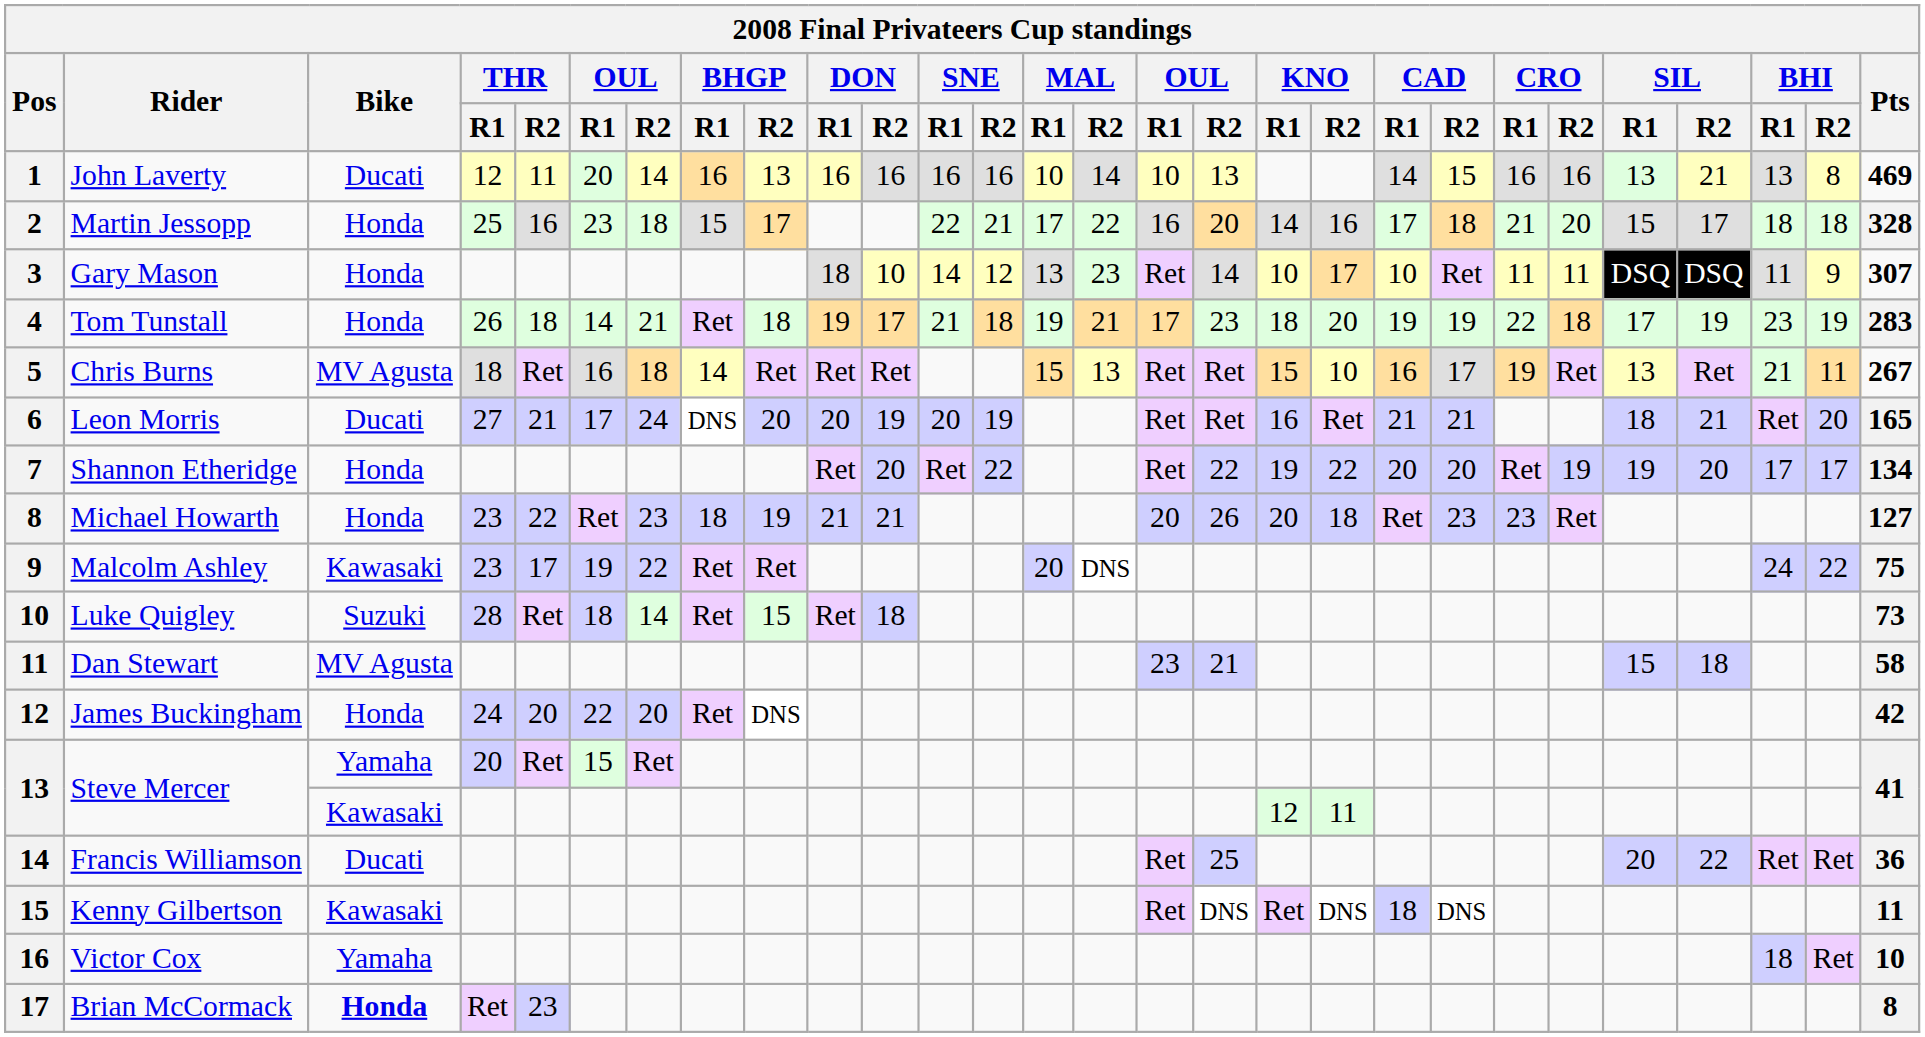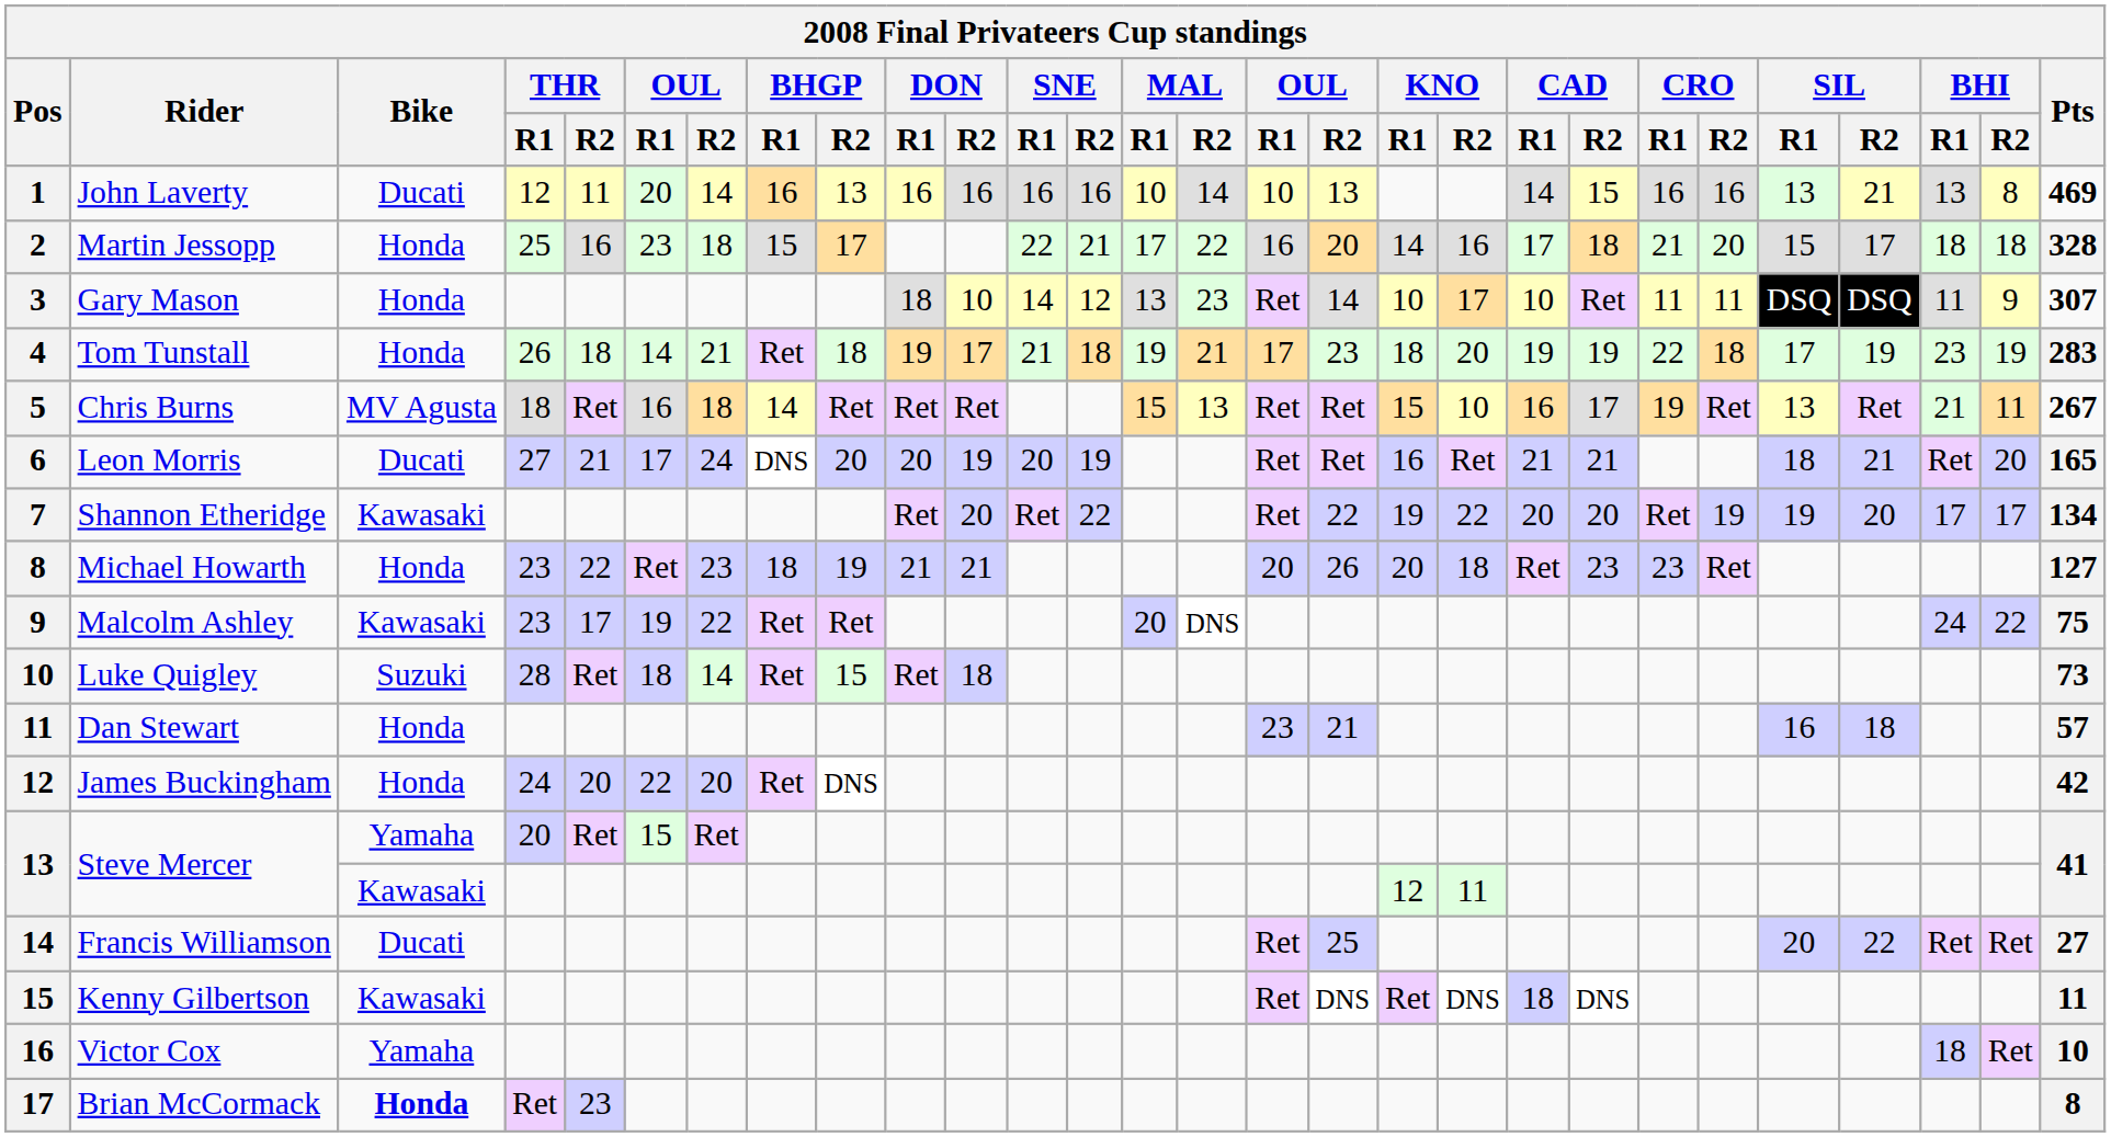 <table class="wikitable" style="font-size: 85%; text-align: center;">
 <tr>
 <th colspan=34>2008 Final Privateers Cup standings </th>
 </tr>
 <tr valign="top"|- valign="top">
 <th style="vertical-align:middle;" rowspan="2">Pos</th>
 <th style="vertical-align:middle;" rowspan="2">Rider</th>
 <th style="vertical-align:middle;" rowspan="2">Bike</th>
 <th colspan=2><a href='#'>THR</a><br></th>
 <th colspan=2><a href='#'>OUL</a><br></th>
 <th colspan=2><a href='#'>BHGP</a><br></th>
 <th colspan=2><a href='#'>DON</a><br></th>
 <th colspan=2><a href='#'>SNE</a><br></th>
 <th colspan=2><a href='#'>MAL</a><br></th>
 <th colspan=2><a href='#'>OUL</a><br></th>
 <th colspan=2><a href='#'>KNO</a><br></th>
 <th colspan=2><a href='#'>CAD</a><br></th>
 <th colspan=2><a href='#'>CRO</a><br></th>
 <th colspan=2><a href='#'>SIL</a><br></th>
 <th colspan=2><a href='#'>BHI</a><br></th>
 <th style="vertical-align:middle;" rowspan="2">Pts</th>
 </tr>
 <tr>
 <th>R1</th>
 <th>R2</th>
 <th>R1</th>
 <th>R2</th>
 <th>R1</th>
 <th>R2</th>
 <th>R1</th>
 <th>R2</th>
 <th>R1</th>
 <th>R2</th>
 <th>R1</th>
 <th>R2</th>
 <th>R1</th>
 <th>R2</th>
 <th>R1</th>
 <th>R2</th>
 <th>R1</th>
 <th>R2</th>
 <th>R1</th>
 <th>R2</th>
 <th>R1</th>
 <th>R2</th>
 <th>R1</th>
 <th>R2</th>
 </tr>
 <tr>
 <th>1</th>
 <td align="left"> <a href='#'>John Laverty</a></td>
 <td><a href='#'>Ducati</a></td>
 <td style="background:#ffffbf;">12</td>
 <td style="background:#ffffbf;">11</td>
 <td style="background:#dfffdf;">20</td>
 <td style="background:#ffffbf;">14</td>
 <td style="background:#ffdf9f;">16</td>
 <td style="background:#ffffbf;">13</td>
 <td style="background:#ffffbf;">16</td>
 <td style="background:#dfdfdf;">16</td>
 <td style="background:#dfdfdf;">16</td>
 <td style="background:#dfdfdf;">16</td>
 <td style="background:#ffffbf;">10</td>
 <td style="background:#dfdfdf;">14</td>
 <td style="background:#ffffbf;">10</td>
 <td style="background:#ffffbf;">13</td>
 <td></td>
 <td></td>
 <td style="background:#dfdfdf;">14</td>
 <td style="background:#ffffbf;">15</td>
 <td style="background:#dfdfdf;">16</td>
 <td style="background:#dfdfdf;">16</td>
 <td style="background:#dfffdf;">13</td>
 <td style="background:#ffffbf;">21</td>
 <td style="background:#dfdfdf;">13</td>
 <td style="background:#ffffbf;">8</td>
 <td><strong>469</strong></td>
 </tr>
 <tr>
 <th>2</th>
 <td align="left"> <a href='#'>Martin Jessopp</a></td>
 <td><a href='#'>Honda</a></td>
 <td style="background:#dfffdf;">25</td>
 <td style="background:#dfdfdf;">16</td>
 <td style="background:#dfffdf;">23</td>
 <td style="background:#dfffdf;">18</td>
 <td style="background:#dfdfdf;">15</td>
 <td style="background:#ffdf9f;">17</td>
 <td></td>
 <td></td>
 <td style="background:#dfffdf;">22</td>
 <td style="background:#dfffdf;">21</td>
 <td style="background:#dfffdf;">17</td>
 <td style="background:#dfffdf;">22</td>
 <td style="background:#dfdfdf;">16</td>
 <td style="background:#ffdf9f;">20</td>
 <td style="background:#dfdfdf;">14</td>
 <td style="background:#dfdfdf;">16</td>
 <td style="background:#dfffdf;">17</td>
 <td style="background:#ffdf9f;">18</td>
 <td style="background:#dfffdf;">21</td>
 <td style="background:#dfffdf;">20</td>
 <td style="background:#dfdfdf;">15</td>
 <td style="background:#dfdfdf;">17</td>
 <td style="background:#dfffdf;">18</td>
 <td style="background:#dfffdf;">18</td>
 <th><strong>328</strong></th>
 </tr>
 <tr>
 <th>3</th>
 <td align="left"> <a href='#'>Gary Mason</a></td>
 <td><a href='#'>Honda</a></td>
 <td></td>
 <td></td>
 <td></td>
 <td></td>
 <td></td>
 <td></td>
 <td style="background:#dfdfdf;">18</td>
 <td style="background:#ffffbf;">10</td>
 <td style="background:#ffffbf;">14</td>
 <td style="background:#ffffbf;">12</td>
 <td style="background:#dfdfdf;">13</td>
 <td style="background:#dfffdf;">23</td>
 <td style="background:#efcfff;">Ret</td>
 <td style="background:#dfdfdf;">14</td>
 <td style="background:#ffffbf;">10</td>
 <td style="background:#ffdf9f;">17</td>
 <td style="background:#ffffbf;">10</td>
 <td style="background:#efcfff;">Ret</td>
 <td style="background:#ffffbf;">11</td>
 <td style="background:#ffffbf;">11</td>
 <td style="background:#000; color:#fff;">DSQ</td>
 <td style="background:#000; color:#fff;">DSQ</td>
 <td style="background:#dfdfdf;">11</td>
 <td style="background:#ffffbf;">9</td>
 <td><strong>307</strong></td>
 </tr>
 <tr>
 <th>4</th>
 <td align="left"> <a href='#'>Tom Tunstall</a></td>
 <td><a href='#'>Honda</a></td>
 <td style="background:#dfffdf;">26</td>
 <td style="background:#dfffdf;">18</td>
 <td style="background:#dfffdf;">14</td>
 <td style="background:#dfffdf;">21</td>
 <td style="background:#efcfff;">Ret</td>
 <td style="background:#dfffdf;">18</td>
 <td style="background:#ffdf9f;">19</td>
 <td style="background:#ffdf9f;">17</td>
 <td style="background:#dfffdf;">21</td>
 <td style="background:#ffdf9f;">18</td>
 <td style="background:#dfffdf;">19</td>
 <td style="background:#ffdf9f;">21</td>
 <td style="background:#ffdf9f;">17</td>
 <td style="background:#dfffdf;">23</td>
 <td style="background:#dfffdf;">18</td>
 <td style="background:#dfffdf;">20</td>
 <td style="background:#dfffdf;">19</td>
 <td style="background:#dfffdf;">19</td>
 <td style="background:#dfffdf;">22</td>
 <td style="background:#ffdf9f;">18</td>
 <td style="background:#dfffdf;">17</td>
 <td style="background:#dfffdf;">19</td>
 <td style="background:#dfffdf;">23</td>
 <td style="background:#dfffdf;">19</td>
 <th><strong>283</strong></th>
 </tr>
 <tr>
 <th>5</th>
 <td align="left"> <a href='#'>Chris Burns</a></td>
 <td><a href='#'>MV Agusta</a></td>
 <td style="background:#dfdfdf;">18</td>
 <td style="background:#efcfff;">Ret</td>
 <td style="background:#dfdfdf;">16</td>
 <td style="background:#ffdf9f;">18</td>
 <td style="background:#ffffbf;">14</td>
 <td style="background:#efcfff;">Ret</td>
 <td style="background:#efcfff;">Ret</td>
 <td style="background:#efcfff;">Ret</td>
 <td></td>
 <td></td>
 <td style="background:#ffdf9f;">15</td>
 <td style="background:#ffffbf;">13</td>
 <td style="background:#efcfff;">Ret</td>
 <td style="background:#efcfff;">Ret</td>
 <td style="background:#ffdf9f;">15</td>
 <td style="background:#ffffbf;">10</td>
 <td style="background:#ffdf9f;">16</td>
 <td style="background:#dfdfdf;">17</td>
 <td style="background:#ffdf9f;">19</td>
 <td style="background:#efcfff;">Ret</td>
 <td style="background:#ffffbf;">13</td>
 <td style="background:#efcfff;">Ret</td>
 <td style="background:#dfffdf;">21</td>
 <td style="background:#ffdf9f;">11</td>
 <td><strong>267</strong></td>
 </tr>
 <tr>
 <th>6</th>
 <td align="left"> <a href='#'>Leon Morris</a></td>
 <td><a href='#'>Ducati</a></td>
 <td style="background:#cfcfff;">27</td>
 <td style="background:#cfcfff;">21</td>
 <td style="background:#cfcfff;">17</td>
 <td style="background:#cfcfff;">24</td>
 <td style="background:#fff;"><small>DNS</small></td>
 <td style="background:#cfcfff;">20</td>
 <td style="background:#cfcfff;">20</td>
 <td style="background:#cfcfff;">19</td>
 <td style="background:#cfcfff;">20</td>
 <td style="background:#cfcfff;">19</td>
 <td></td>
 <td></td>
 <td style="background:#efcfff;">Ret</td>
 <td style="background:#efcfff;">Ret</td>
 <td style="background:#cfcfff;">16</td>
 <td style="background:#efcfff;">Ret</td>
 <td style="background:#cfcfff;">21</td>
 <td style="background:#cfcfff;">21</td>
 <td></td>
 <td></td>
 <td style="background:#cfcfff;">18</td>
 <td style="background:#cfcfff;">21</td>
 <td style="background:#efcfff;">Ret</td>
 <td style="background:#cfcfff;">20</td>
 <th><strong>165</strong></th>
 </tr>
 <tr>
 <th>7</th>
 <td align="left"> <a href='#'>Shannon Etheridge</a></td>
-<td><a href='#'>Honda</a></td>
+<td><a href='#'>Kawasaki</a></td>
 <td></td>
 <td></td>
 <td></td>
 <td></td>
 <td></td>
 <td></td>
 <td style="background:#efcfff;">Ret</td>
 <td style="background:#cfcfff;">20</td>
 <td style="background:#efcfff;">Ret</td>
 <td style="background:#cfcfff;">22</td>
 <td></td>
 <td></td>
 <td style="background:#efcfff;">Ret</td>
 <td style="background:#cfcfff;">22</td>
 <td style="background:#cfcfff;">19</td>
 <td style="background:#cfcfff;">22</td>
 <td style="background:#cfcfff;">20</td>
 <td style="background:#cfcfff;">20</td>
 <td style="background:#efcfff;">Ret</td>
 <td style="background:#cfcfff;">19</td>
 <td style="background:#cfcfff;">19</td>
 <td style="background:#cfcfff;">20</td>
 <td style="background:#cfcfff;">17</td>
 <td style="background:#cfcfff;">17</td>
 <th><strong>134</strong></th>
 </tr>
 <tr>
 <th>8</th>
 <td align="left"> <a href='#'>Michael Howarth</a></td>
 <td><a href='#'>Honda</a></td>
 <td style="background:#cfcfff;">23</td>
 <td style="background:#cfcfff;">22</td>
 <td style="background:#efcfff;">Ret</td>
 <td style="background:#cfcfff;">23</td>
 <td style="background:#cfcfff;">18</td>
 <td style="background:#cfcfff;">19</td>
 <td style="background:#cfcfff;">21</td>
 <td style="background:#cfcfff;">21</td>
 <td></td>
 <td></td>
 <td></td>
 <td></td>
 <td style="background:#cfcfff;">20</td>
 <td style="background:#cfcfff;">26</td>
 <td style="background:#cfcfff;">20</td>
 <td style="background:#cfcfff;">18</td>
 <td style="background:#efcfff;">Ret</td>
 <td style="background:#cfcfff;">23</td>
 <td style="background:#cfcfff;">23</td>
 <td style="background:#efcfff;">Ret</td>
 <td></td>
 <td></td>
 <td></td>
 <td></td>
 <th><strong>127</strong></th>
 </tr>
 <tr>
 <th>9</th>
 <td align="left"> <a href='#'>Malcolm Ashley</a></td>
 <td><a href='#'>Kawasaki</a></td>
 <td style="background:#cfcfff;">23</td>
 <td style="background:#cfcfff;">17</td>
 <td style="background:#cfcfff;">19</td>
 <td style="background:#cfcfff;">22</td>
 <td style="background:#efcfff;">Ret</td>
 <td style="background:#efcfff;">Ret</td>
 <td></td>
 <td></td>
 <td></td>
 <td></td>
 <td style="background:#cfcfff;">20</td>
 <td style="background:#fff;"><small>DNS</small></td>
 <td></td>
 <td></td>
 <td></td>
 <td></td>
 <td></td>
 <td></td>
 <td></td>
 <td></td>
 <td></td>
 <td></td>
 <td style="background:#cfcfff;">24</td>
 <td style="background:#cfcfff;">22</td>
 <th><strong>75</strong></th>
 </tr>
 <tr>
 <th>10</th>
 <td align="left"> <a href='#'>Luke Quigley</a></td>
 <td><a href='#'>Suzuki</a></td>
 <td style="background:#cfcfff;">28</td>
 <td style="background:#efcfff;">Ret</td>
 <td style="background:#cfcfff;">18</td>
 <td style="background:#dfffdf;">14</td>
 <td style="background:#efcfff;">Ret</td>
 <td style="background:#dfffdf;">15</td>
 <td style="background:#efcfff;">Ret</td>
 <td style="background:#cfcfff;">18</td>
 <td></td>
 <td></td>
 <td></td>
 <td></td>
 <td></td>
 <td></td>
 <td></td>
 <td></td>
 <td></td>
 <td></td>
 <td></td>
 <td></td>
 <td></td>
 <td></td>
 <td></td>
 <td></td>
 <th><strong>73</strong></th>
 </tr>
 <tr>
 <th>11</th>
 <td align="left"> <a href='#'>Dan Stewart</a></td>
-<td><a href='#'>MV Agusta</a></td>
+<td><a href='#'>Honda</a></td>
 <td></td>
 <td></td>
 <td></td>
 <td></td>
 <td></td>
 <td></td>
 <td></td>
 <td></td>
 <td></td>
 <td></td>
 <td></td>
 <td></td>
 <td style="background:#cfcfff;">23</td>
 <td style="background:#cfcfff;">21</td>
 <td></td>
 <td></td>
 <td></td>
 <td></td>
 <td></td>
 <td></td>
-<td style="background:#cfcfff;">15</td>
+<td style="background:#cfcfff;">16</td>
 <td style="background:#cfcfff;">18</td>
 <td></td>
 <td></td>
-<th><strong>58</strong></th>
+<th><strong>57</strong></th>
 </tr>
 <tr>
 <th>12</th>
 <td align="left"> <a href='#'>James Buckingham</a></td>
 <td><a href='#'>Honda</a></td>
 <td style="background:#cfcfff;">24</td>
 <td style="background:#cfcfff;">20</td>
 <td style="background:#cfcfff;">22</td>
 <td style="background:#cfcfff;">20</td>
 <td style="background:#efcfff;">Ret</td>
 <td style="background:#fff;"><small>DNS</small></td>
 <td></td>
 <td></td>
 <td></td>
 <td></td>
 <td></td>
 <td></td>
 <td></td>
 <td></td>
 <td></td>
 <td></td>
 <td></td>
 <td></td>
 <td></td>
 <td></td>
 <td></td>
 <td></td>
 <td></td>
 <td></td>
 <th><strong>42</strong></th>
 </tr>
 <tr>
 <th rowspan=2>13</th>
 <td style="text-align:left;" rowspan="2"> <a href='#'>Steve Mercer</a></td>
 <td><a href='#'>Yamaha</a></td>
 <td style="background:#cfcfff;">20</td>
 <td style="background:#efcfff;">Ret</td>
 <td style="background:#dfffdf;">15</td>
 <td style="background:#efcfff;">Ret</td>
 <td></td>
 <td></td>
 <td></td>
 <td></td>
 <td></td>
 <td></td>
 <td></td>
 <td></td>
 <td></td>
 <td></td>
 <td></td>
 <td></td>
 <td></td>
 <td></td>
 <td></td>
 <td></td>
 <td></td>
 <td></td>
 <td></td>
 <td></td>
 <th rowspan=2>41</th>
 </tr>
 <tr>
 <td><a href='#'>Kawasaki</a></td>
 <td></td>
 <td></td>
 <td></td>
 <td></td>
 <td></td>
 <td></td>
 <td></td>
 <td></td>
 <td></td>
 <td></td>
 <td></td>
 <td></td>
 <td></td>
 <td></td>
 <td style="background:#dfffdf;">12</td>
 <td style="background:#dfffdf;">11</td>
 <td></td>
 <td></td>
 <td></td>
 <td></td>
 <td></td>
 <td></td>
 <td></td>
 </tr>
 <tr>
 <th>14</th>
 <td align="left"> <a href='#'>Francis Williamson</a></td>
 <td><a href='#'>Ducati</a></td>
 <td></td>
 <td></td>
 <td></td>
 <td></td>
 <td></td>
 <td></td>
 <td></td>
 <td></td>
 <td></td>
 <td></td>
 <td></td>
 <td></td>
 <td style="background:#efcfff;">Ret</td>
 <td style="background:#cfcfff;">25</td>
 <td></td>
 <td></td>
 <td></td>
 <td></td>
 <td></td>
 <td></td>
 <td style="background:#cfcfff;">20</td>
 <td style="background:#cfcfff;">22</td>
 <td style="background:#efcfff;">Ret</td>
 <td style="background:#efcfff;">Ret</td>
-<th><strong>36</strong></th>
+<th><strong>27</strong></th>
 </tr>
 <tr>
 <th>15</th>
 <td align="left"> <a href='#'>Kenny Gilbertson</a></td>
 <td><a href='#'>Kawasaki</a></td>
 <td></td>
 <td></td>
 <td></td>
 <td></td>
 <td></td>
 <td></td>
 <td></td>
 <td></td>
 <td></td>
 <td></td>
 <td></td>
 <td></td>
 <td style="background:#efcfff;">Ret</td>
 <td style="background:#fff;"><small>DNS</small></td>
 <td style="background:#efcfff;">Ret</td>
 <td style="background:#fff;"><small>DNS</small></td>
 <td style="background:#cfcfff;">18</td>
 <td style="background:#fff;"><small>DNS</small></td>
 <td></td>
 <td></td>
 <td></td>
 <td></td>
 <td></td>
 <td></td>
 <th><strong>11</strong></th>
 </tr>
 <tr>
 <th>16</th>
 <td align="left"> <a href='#'>Victor Cox</a></td>
 <td><a href='#'>Yamaha</a></td>
 <td></td>
 <td></td>
 <td></td>
 <td></td>
 <td></td>
 <td></td>
 <td></td>
 <td></td>
 <td></td>
 <td></td>
 <td></td>
 <td></td>
 <td></td>
 <td></td>
 <td></td>
 <td></td>
 <td></td>
 <td></td>
 <td></td>
 <td></td>
 <td></td>
 <td></td>
 <td style="background:#cfcfff;">18</td>
 <td style="background:#efcfff;">Ret</td>
 <th><strong>10</strong></th>
 </tr>
 <tr>
 <th>17</th>
 <td align="left"> <a href='#'>Brian McCormack</a></td>
 <td><strong><a href='#'>Honda</a></strong></td>
 <td style="background:#efcfff;">Ret</td>
 <td style="background:#cfcfff;">23</td>
 <td></td>
 <td></td>
 <td></td>
 <td></td>
 <td></td>
 <td></td>
 <td></td>
 <td></td>
 <td></td>
 <td></td>
 <td></td>
 <td></td>
 <td></td>
 <td></td>
 <td></td>
 <td></td>
 <td></td>
 <td></td>
 <td></td>
 <td></td>
 <td></td>
 <td></td>
 <th><strong>8</strong></th>
 </tr>
 </table>
